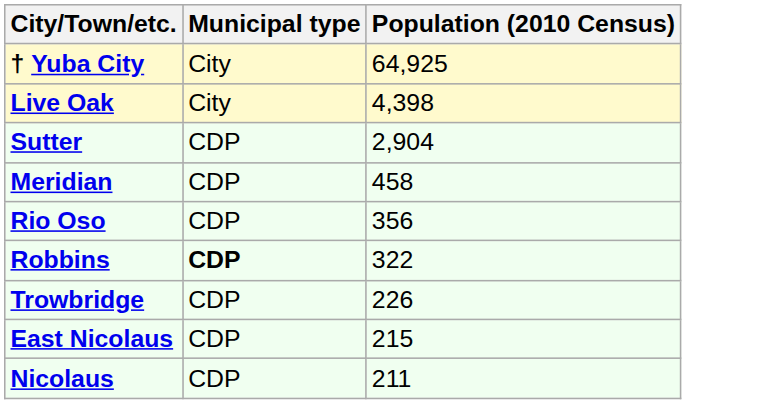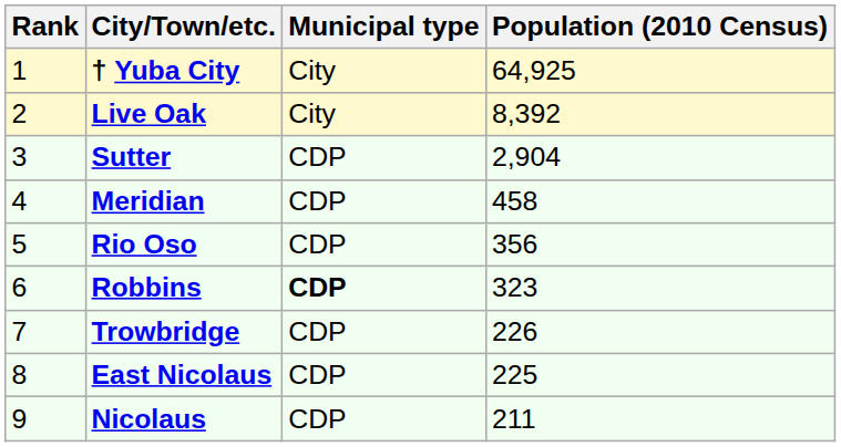 <table class="wikitable sortable">
 <tr>
+<th>Rank</th>
 <th>City/Town/etc.</th>
 <th>Municipal type</th>
 <th>Population (2010 Census)</th>
 </tr>
 <tr style="background-color:#FFFACD;">
+<td>1</td>
 <td><strong>†</strong> <strong><a href='#'>Yuba City</a></strong></td>
 <td>City</td>
 <td>64,925</td>
 </tr>
 <tr style="background-color:#FFFACD;">
+<td>2</td>
 <td><strong><a href='#'>Live Oak</a></strong></td>
 <td>City</td>
-<td>4,398</td>
+<td>8,392</td>
 </tr>
 <tr style="background-color:#F0FFF0;">
+<td>3</td>
 <td><strong><a href='#'>Sutter</a></strong></td>
 <td>CDP</td>
 <td>2,904</td>
 </tr>
 <tr style="background-color:#F0FFF0;">
+<td>4</td>
 <td><strong><a href='#'>Meridian</a></strong></td>
 <td>CDP</td>
 <td>458</td>
 </tr>
 <tr style="background-color:#F0FFF0;">
+<td>5</td>
 <td><strong><a href='#'>Rio Oso</a></strong></td>
 <td>CDP</td>
 <td>356</td>
 </tr>
 <tr style="background-color:#F0FFF0;">
+<td>6</td>
 <td><strong><a href='#'>Robbins</a></strong></td>
 <td><strong>CDP</strong></td>
-<td>322</td>
+<td>323</td>
 </tr>
 <tr style="background-color:#F0FFF0;">
+<td>7</td>
 <td><strong><a href='#'>Trowbridge</a></strong></td>
 <td>CDP</td>
 <td>226</td>
 </tr>
 <tr style="background-color:#F0FFF0;">
+<td>8</td>
 <td><strong><a href='#'>East Nicolaus</a></strong></td>
 <td>CDP</td>
-<td>215</td>
+<td>225</td>
 </tr>
 <tr style="background-color:#F0FFF0;">
+<td>9</td>
 <td><strong><a href='#'>Nicolaus</a></strong></td>
 <td>CDP</td>
 <td>211</td>
 </tr>
 </table>
